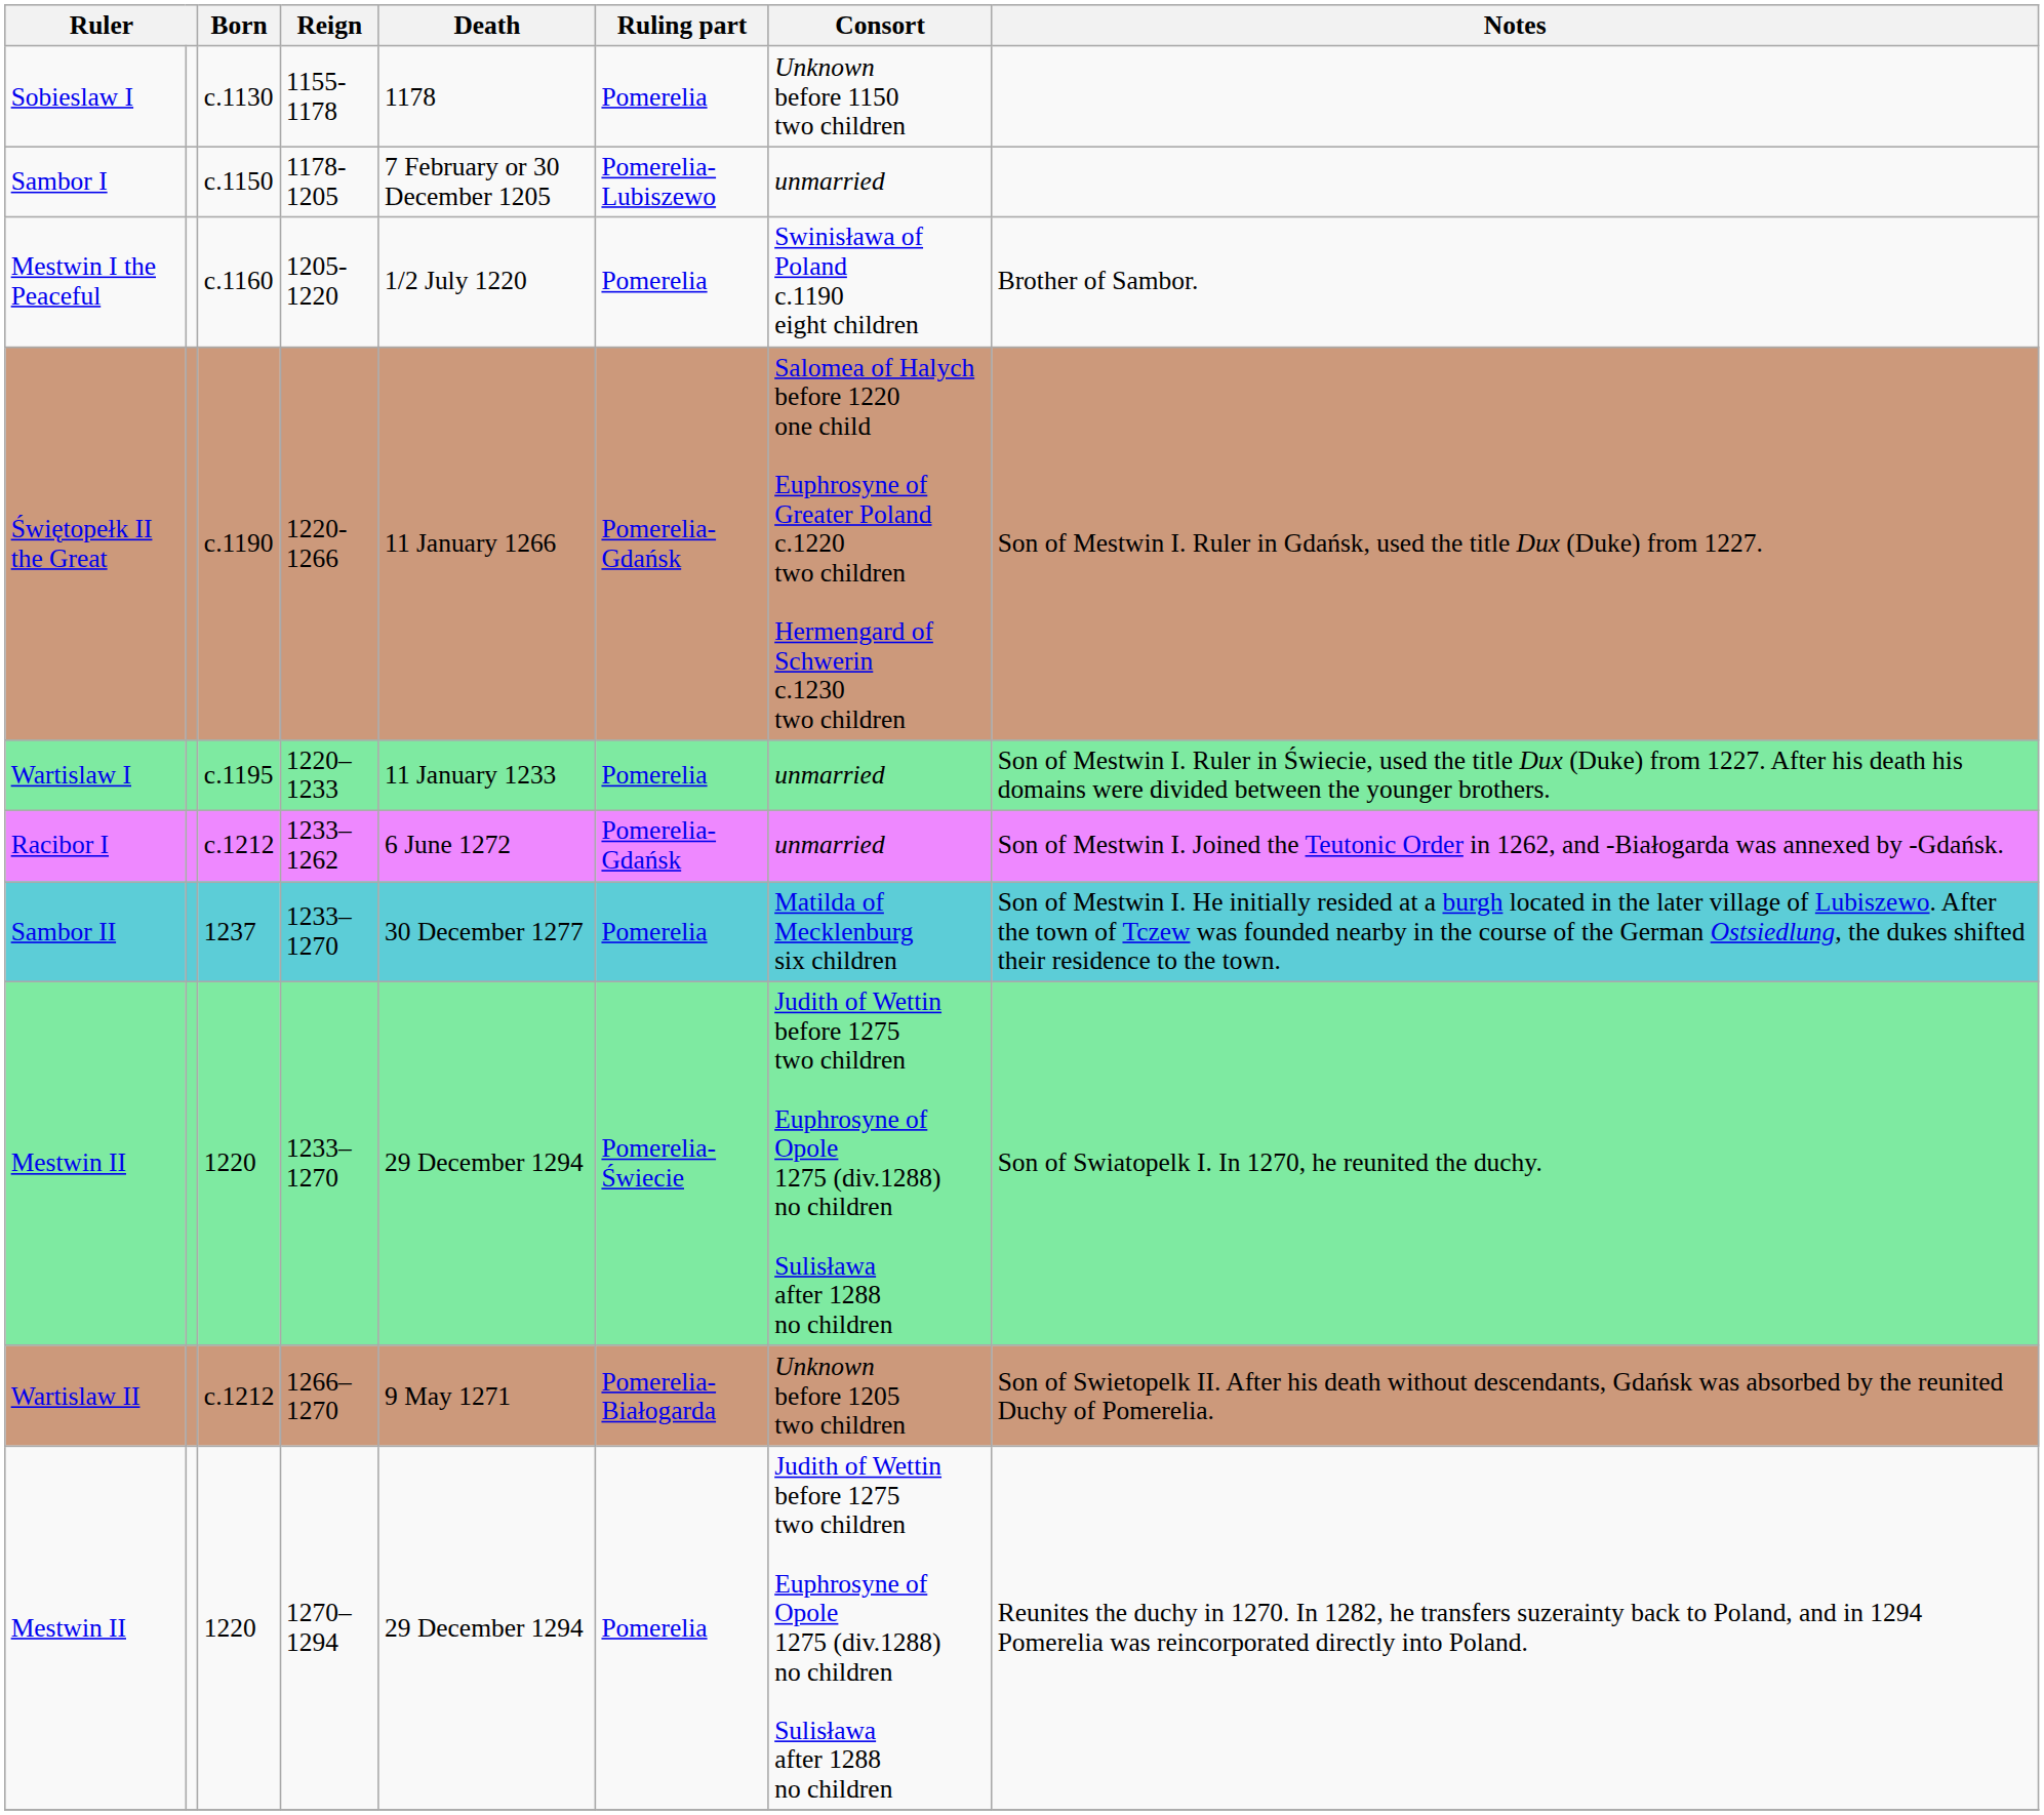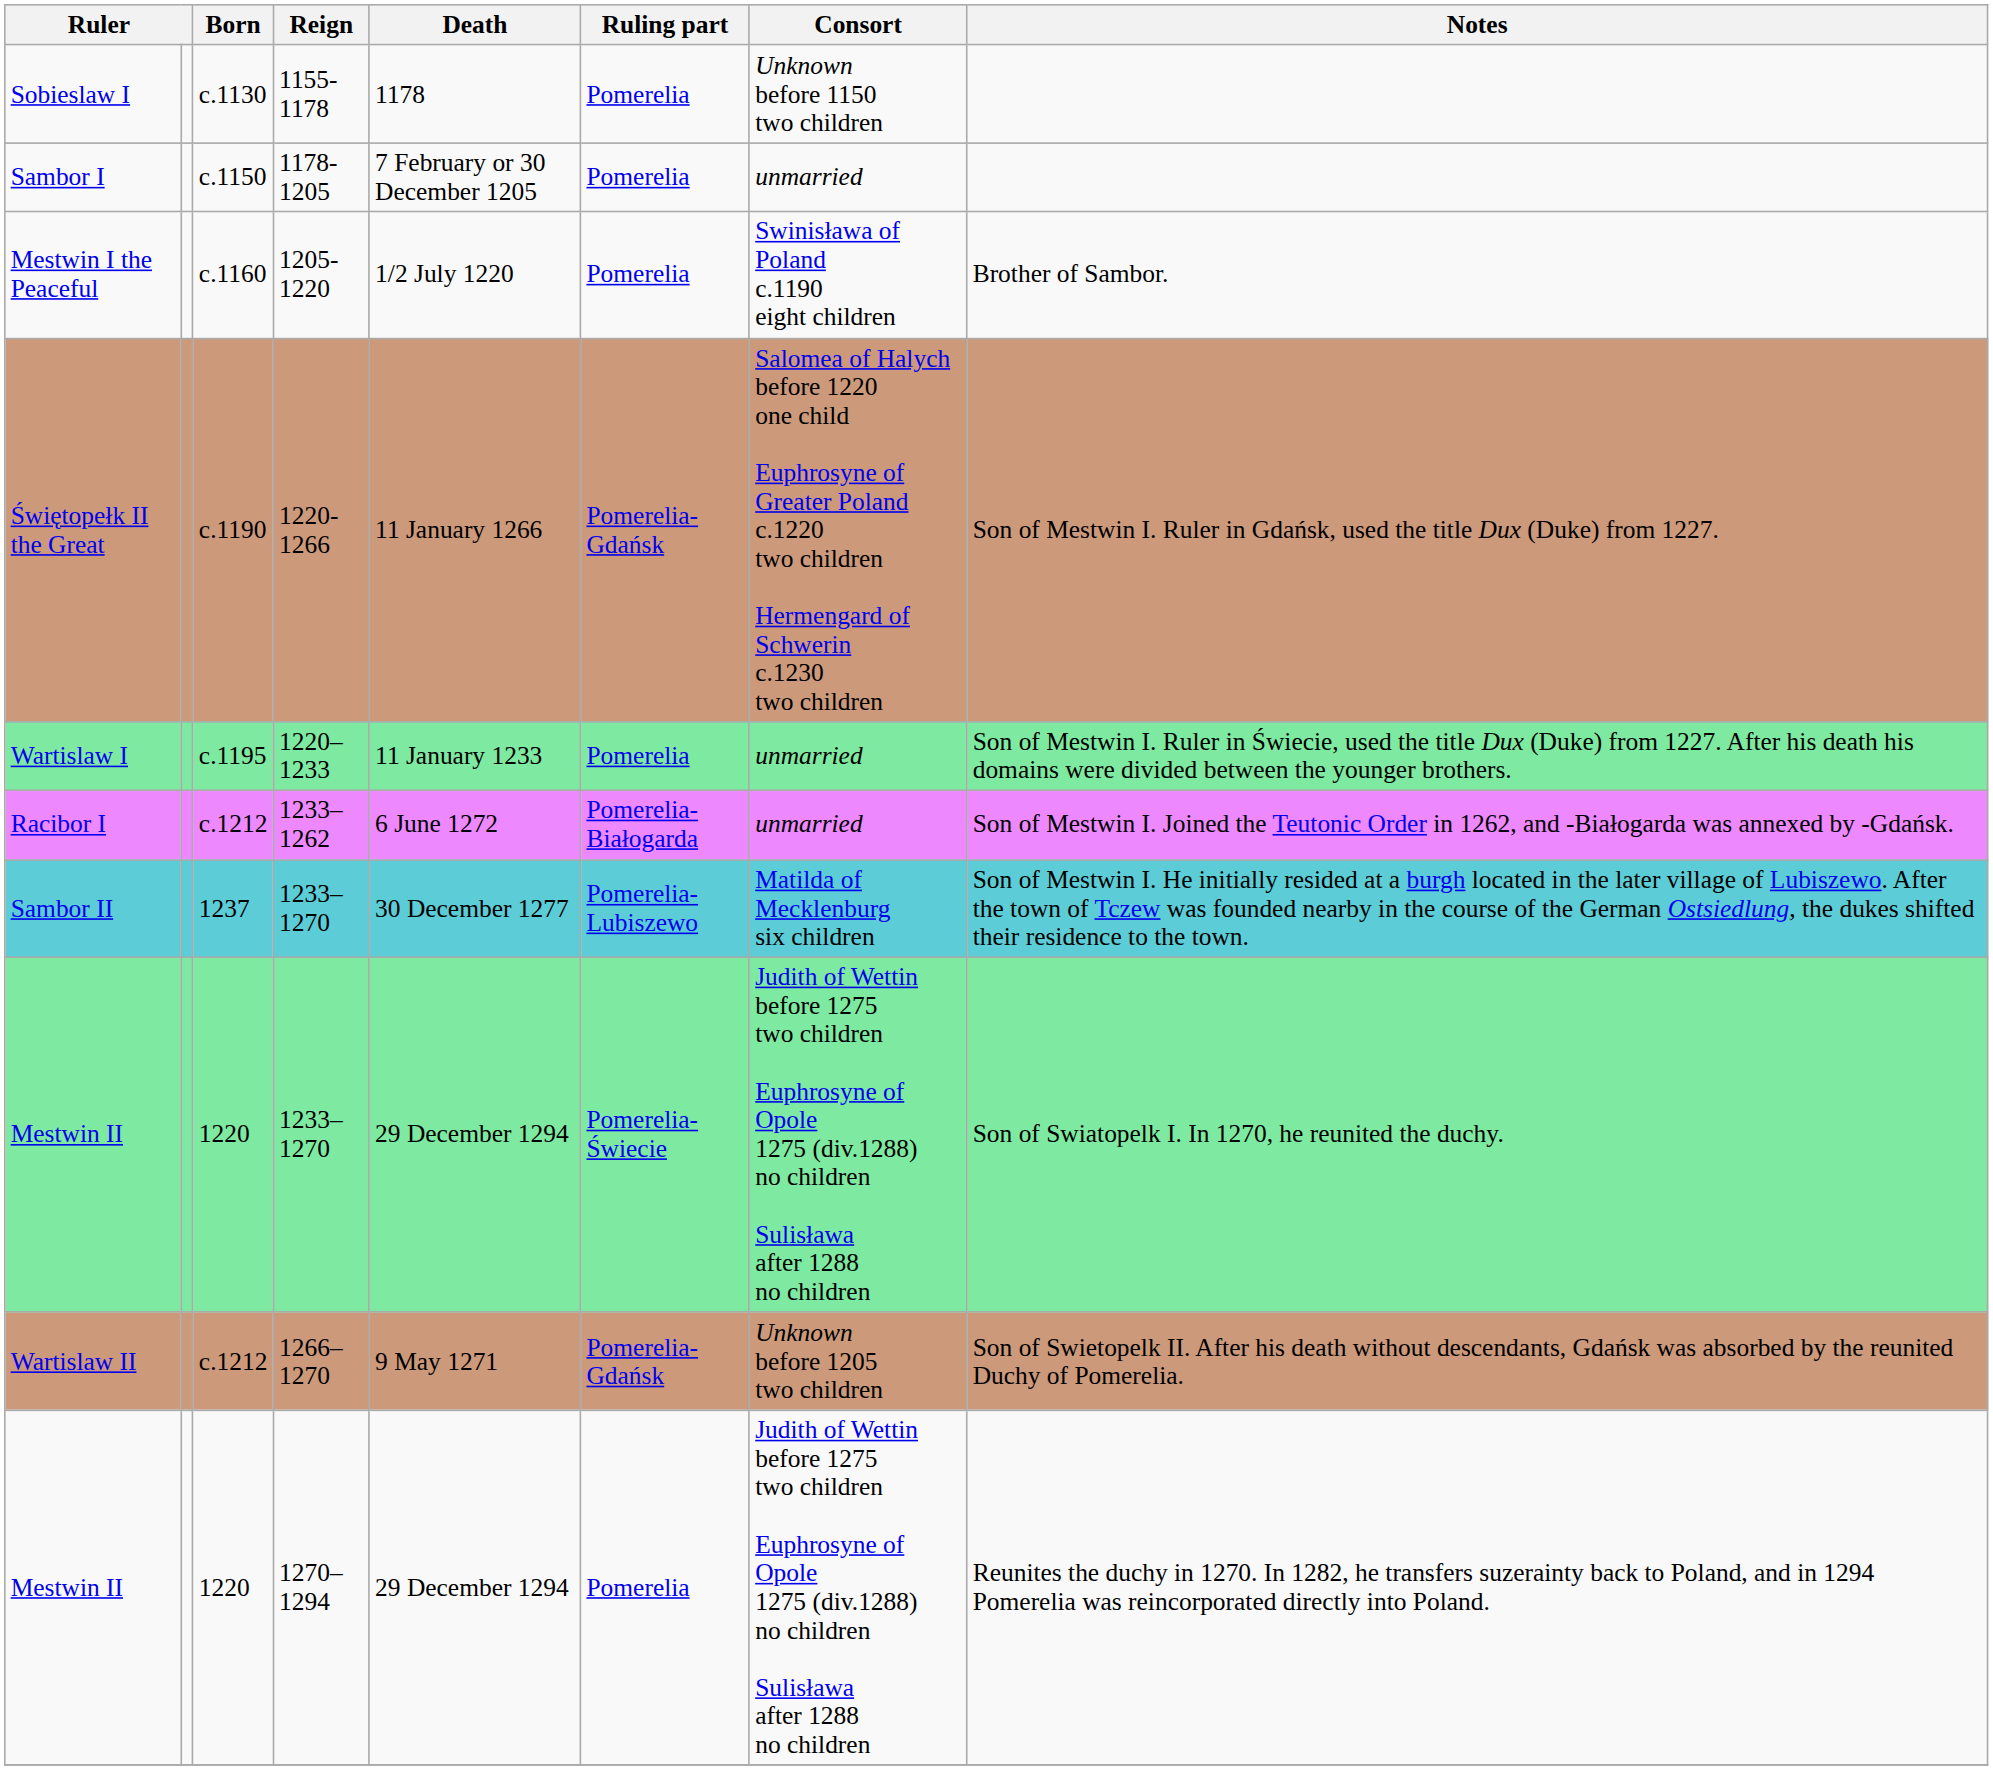 <table class="wikitable">
 <tr>
 <th colspan=2>Ruler</th>
 <th>Born</th>
 <th>Reign</th>
 <th>Death</th>
 <th>Ruling part</th>
 <th>Consort</th>
 <th>Notes</th>
 </tr>
 <tr>
 <td><a href='#'>Sobieslaw I</a></td>
 <td></td>
 <td>c.1130</td>
 <td>1155-1178</td>
 <td>1178</td>
 <td><a href='#'>Pomerelia</a></td>
 <td><em>Unknown</em><br>before 1150<br>two children</td>
 <td></td>
 </tr>
 <tr>
 <td><a href='#'>Sambor I</a></td>
 <td></td>
 <td>c.1150</td>
 <td>1178-1205</td>
 <td>7 February or 30 December 1205</td>
-<td><a href='#'>Pomerelia-Lubiszewo</a></td>
+<td><a href='#'>Pomerelia</a></td>
 <td><em>unmarried</em></td>
 <td></td>
 </tr>
 <tr>
 <td><a href='#'>Mestwin I the Peaceful</a></td>
 <td></td>
 <td>c.1160</td>
 <td>1205-1220</td>
 <td>1/2 July 1220</td>
 <td><a href='#'>Pomerelia</a></td>
 <td><a href='#'>Swinisława of Poland</a><br>c.1190<br>eight children</td>
 <td>Brother of Sambor.</td>
 </tr>
 <tr style="background:#CC997B;">
 <td><a href='#'>Świętopełk II the Great</a></td>
 <td></td>
 <td>c.1190</td>
 <td>1220-1266</td>
 <td>11 January 1266</td>
 <td><a href='#'>Pomerelia-Gdańsk</a></td>
 <td><a href='#'>Salomea of Halych</a><br>before 1220<br>one child<br><br><a href='#'>Euphrosyne of Greater Poland</a><br>c.1220<br>two children<br><br><a href='#'>Hermengard of Schwerin</a><br>c.1230<br>two children</td>
 <td>Son of Mestwin I. Ruler in Gdańsk, used the title <em>Dux</em> (Duke) from 1227.</td>
 </tr>
 <tr style="background:#7EEAA1;">
 <td><a href='#'>Wartislaw I</a></td>
 <td></td>
 <td>c.1195</td>
 <td>1220–1233</td>
 <td>11 January 1233</td>
 <td><a href='#'>Pomerelia</a></td>
 <td><em>unmarried</em></td>
 <td>Son of Mestwin I. Ruler in Świecie, used the title <em>Dux</em> (Duke) from 1227. After his death his domains were divided between the younger brothers.</td>
 </tr>
 <tr style="background:#EE88FF;">
 <td><a href='#'>Racibor I</a></td>
 <td></td>
 <td>c.1212</td>
 <td>1233–1262</td>
 <td>6 June 1272</td>
-<td><a href='#'>Pomerelia-Gdańsk</a></td>
+<td><a href='#'>Pomerelia-Białogarda</a></td>
 <td><em>unmarried</em></td>
 <td>Son of Mestwin I. Joined the <a href='#'>Teutonic Order</a> in 1262, and -Białogarda was annexed by -Gdańsk.</td>
 </tr>
 <tr style="background:#5CCDD7;">
 <td><a href='#'>Sambor II</a></td>
 <td></td>
 <td>1237</td>
 <td>1233–1270</td>
 <td>30 December 1277</td>
-<td><a href='#'>Pomerelia</a></td>
+<td><a href='#'>Pomerelia-Lubiszewo</a></td>
 <td><a href='#'>Matilda of Mecklenburg</a><br>six children</td>
 <td>Son of Mestwin I. He initially resided at a <a href='#'>burgh</a> located in the later village of <a href='#'>Lubiszewo</a>. After the town of <a href='#'>Tczew</a> was founded nearby in the course of the German <em><a href='#'>Ostsiedlung</a></em>, the dukes shifted their residence to the town.</td>
 </tr>
 <tr style="background:#7EEAA1;">
 <td><a href='#'>Mestwin II</a></td>
 <td></td>
 <td>1220</td>
 <td>1233–1270</td>
 <td>29 December 1294</td>
 <td><a href='#'>Pomerelia-Świecie</a></td>
 <td><a href='#'>Judith of Wettin</a><br>before 1275<br>two children<br><br><a href='#'>Euphrosyne of Opole</a><br>1275 (div.1288)<br>no children<br><br><a href='#'>Sulisława</a><br>after 1288<br>no children</td>
 <td>Son of Swiatopelk I. In 1270, he reunited the duchy.</td>
 </tr>
 <tr style="background:#CC997B;">
 <td><a href='#'>Wartislaw II</a></td>
 <td></td>
 <td>c.1212</td>
 <td>1266–1270</td>
 <td>9 May 1271</td>
-<td><a href='#'>Pomerelia-Białogarda</a></td>
+<td><a href='#'>Pomerelia-Gdańsk</a></td>
 <td><em>Unknown</em><br>before 1205<br>two children</td>
 <td>Son of Swietopelk II. After his death without descendants, Gdańsk was absorbed by the reunited Duchy of Pomerelia.</td>
 </tr>
 <tr>
 <td><a href='#'>Mestwin II</a></td>
 <td></td>
 <td>1220</td>
 <td>1270–1294</td>
 <td>29 December 1294</td>
 <td><a href='#'>Pomerelia</a></td>
 <td><a href='#'>Judith of Wettin</a><br>before 1275<br>two children<br><br><a href='#'>Euphrosyne of Opole</a><br>1275 (div.1288)<br>no children<br><br><a href='#'>Sulisława</a><br>after 1288<br>no children</td>
 <td>Reunites the duchy in 1270. In 1282, he transfers suzerainty back to Poland, and in 1294 Pomerelia was reincorporated directly into Poland.</td>
 </tr>
 <tr>
 </tr>
 </table>
